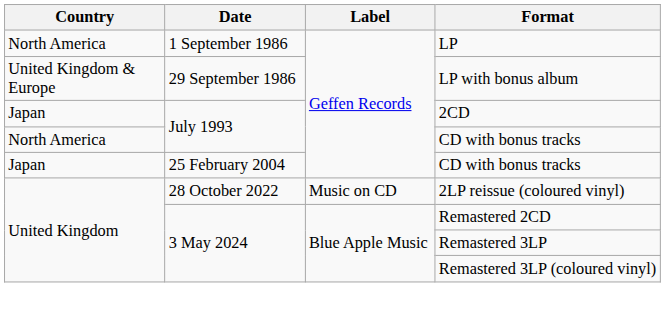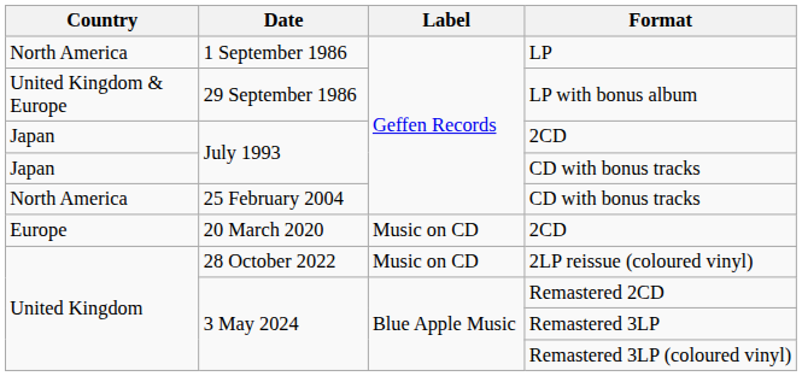 <table class="wikitable">
 <tr>
 <th width="150px">Country</th>
 <th width="130px">Date</th>
 <th width="120px">Label</th>
 <th>Format</th>
 </tr>
 <tr>
 <td>North America</td>
 <td>1 September 1986</td>
 <td rowspan="5"><a href='#'>Geffen Records</a></td>
 <td>LP</td>
 </tr>
 <tr>
 <td>United Kingdom & Europe</td>
 <td>29 September 1986</td>
 <td>LP with bonus album</td>
 </tr>
 <tr>
 <td>Japan</td>
 <td rowspan="2">July 1993</td>
 <td>2CD</td>
 </tr>
 <tr>
-<td>North America</td>
+<td>Japan</td>
 <td>CD with bonus tracks</td>
 </tr>
 <tr>
-<td>Japan</td>
+<td>North America</td>
 <td>25 February 2004</td>
 <td>CD with bonus tracks</td>
+</tr>
+<tr>
+<td>Europe</td>
+<td>20 March 2020</td>
+<td>Music on CD</td>
+<td>2CD</td>
 </tr>
 <tr>
 <td rowspan="4">United Kingdom</td>
 <td>28 October 2022</td>
 <td>Music on CD</td>
 <td>2LP reissue (coloured vinyl)</td>
 </tr>
 <tr>
 <td rowspan="3">3 May 2024</td>
 <td rowspan="3">Blue Apple Music</td>
 <td>Remastered 2CD</td>
 </tr>
 <tr>
 <td>Remastered 3LP</td>
 </tr>
 <tr>
 <td>Remastered 3LP (coloured vinyl)</td>
 </tr>
 </table>
